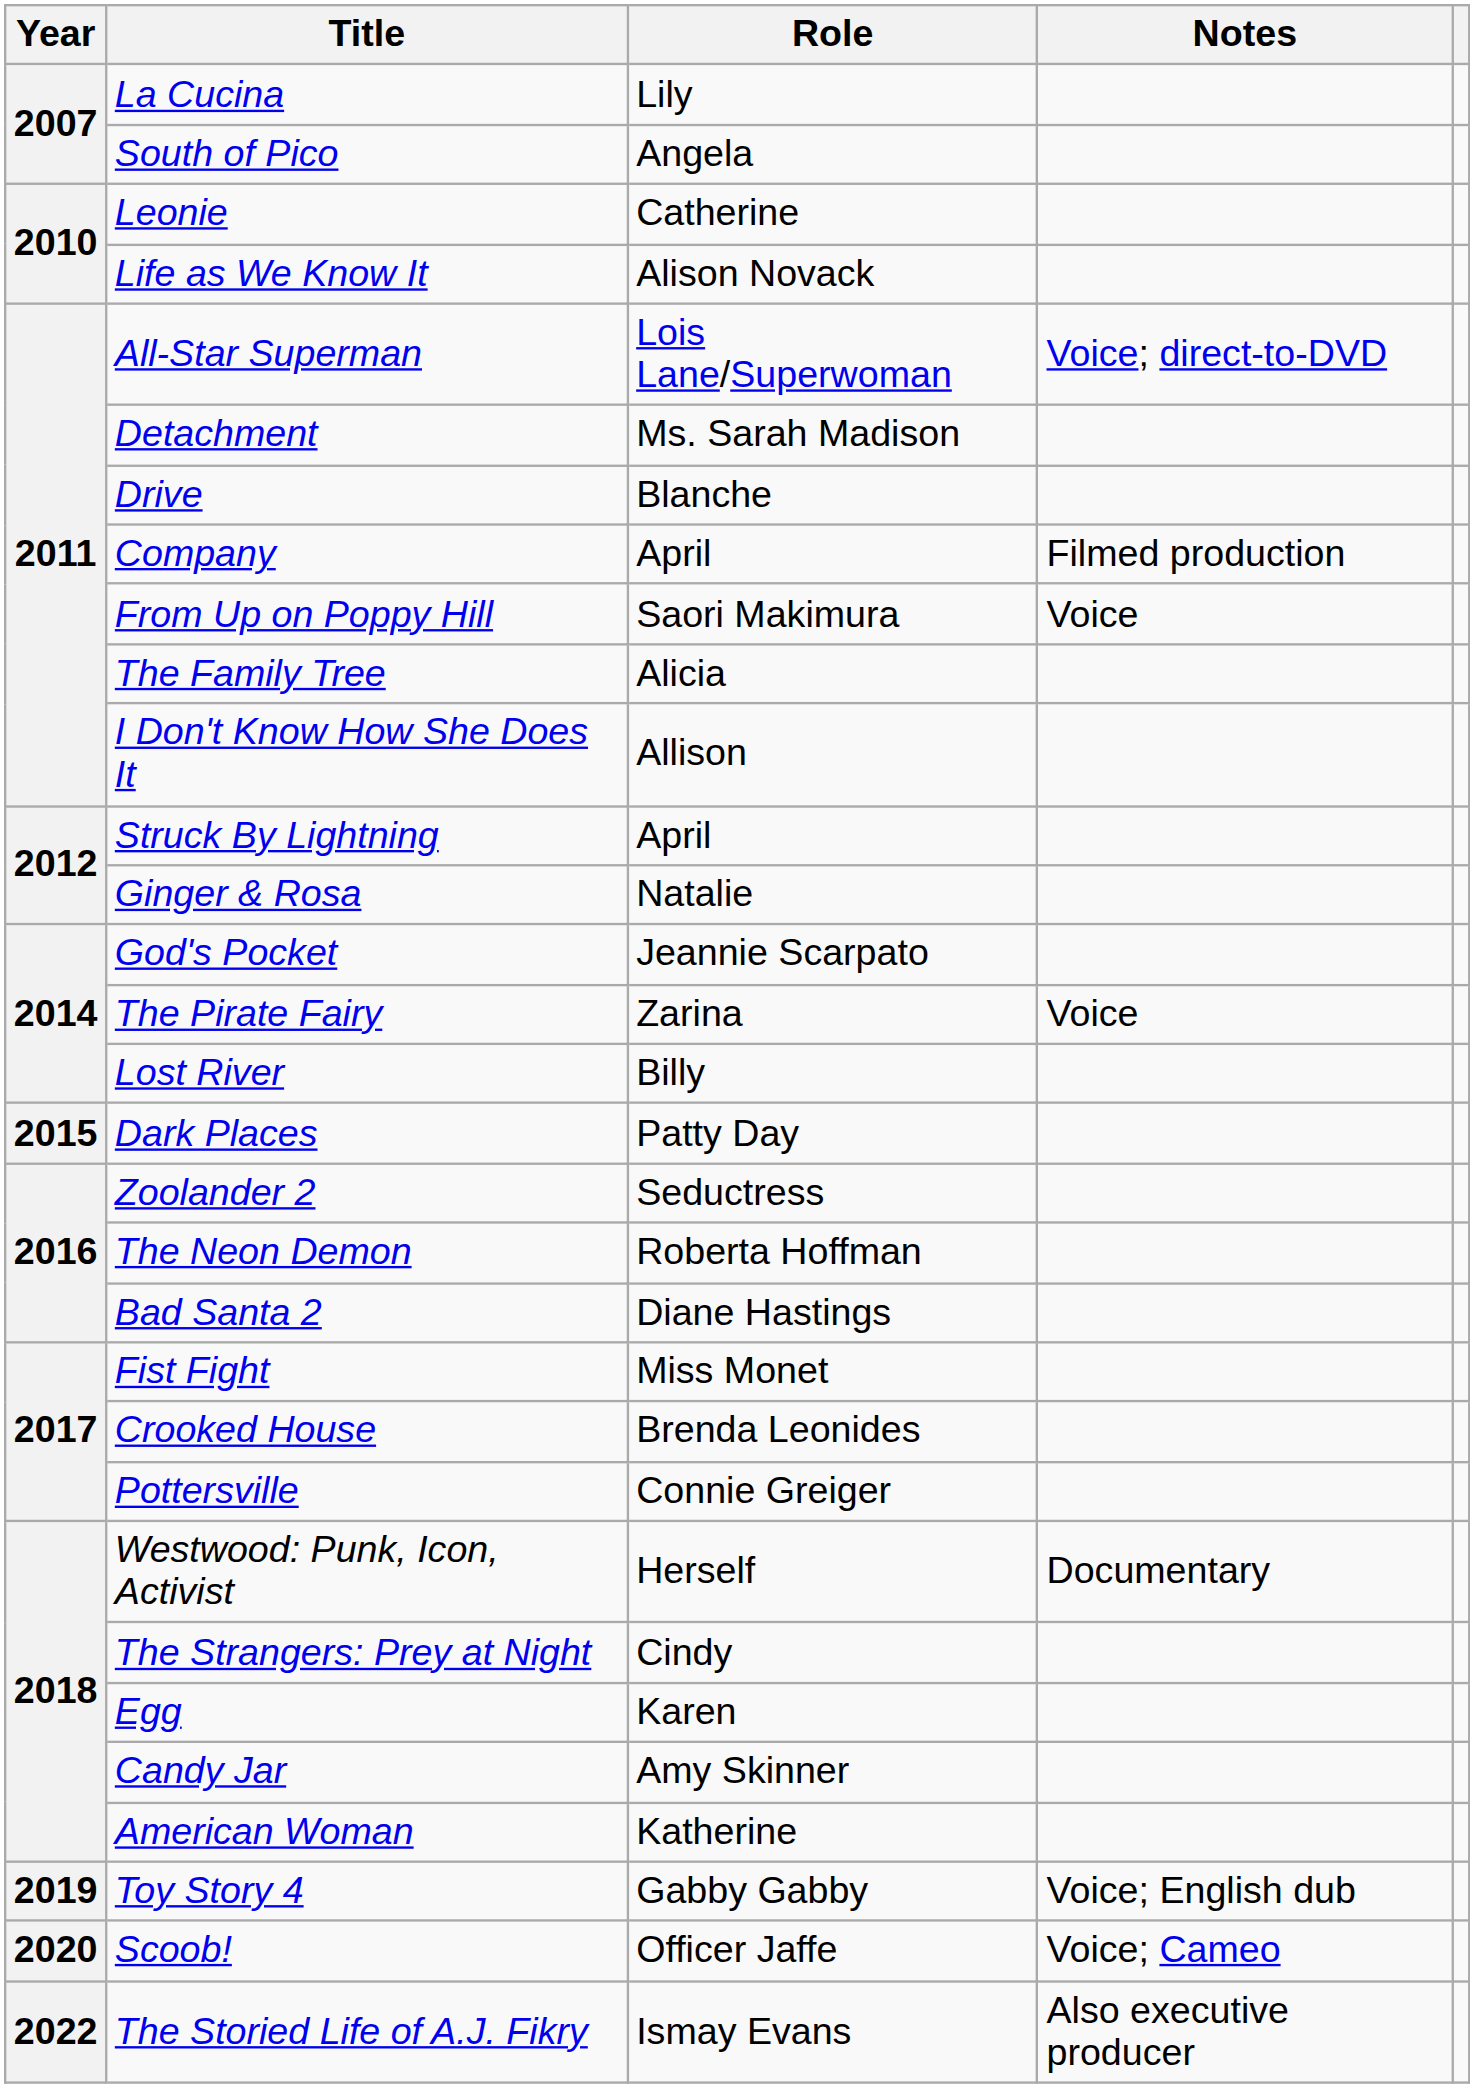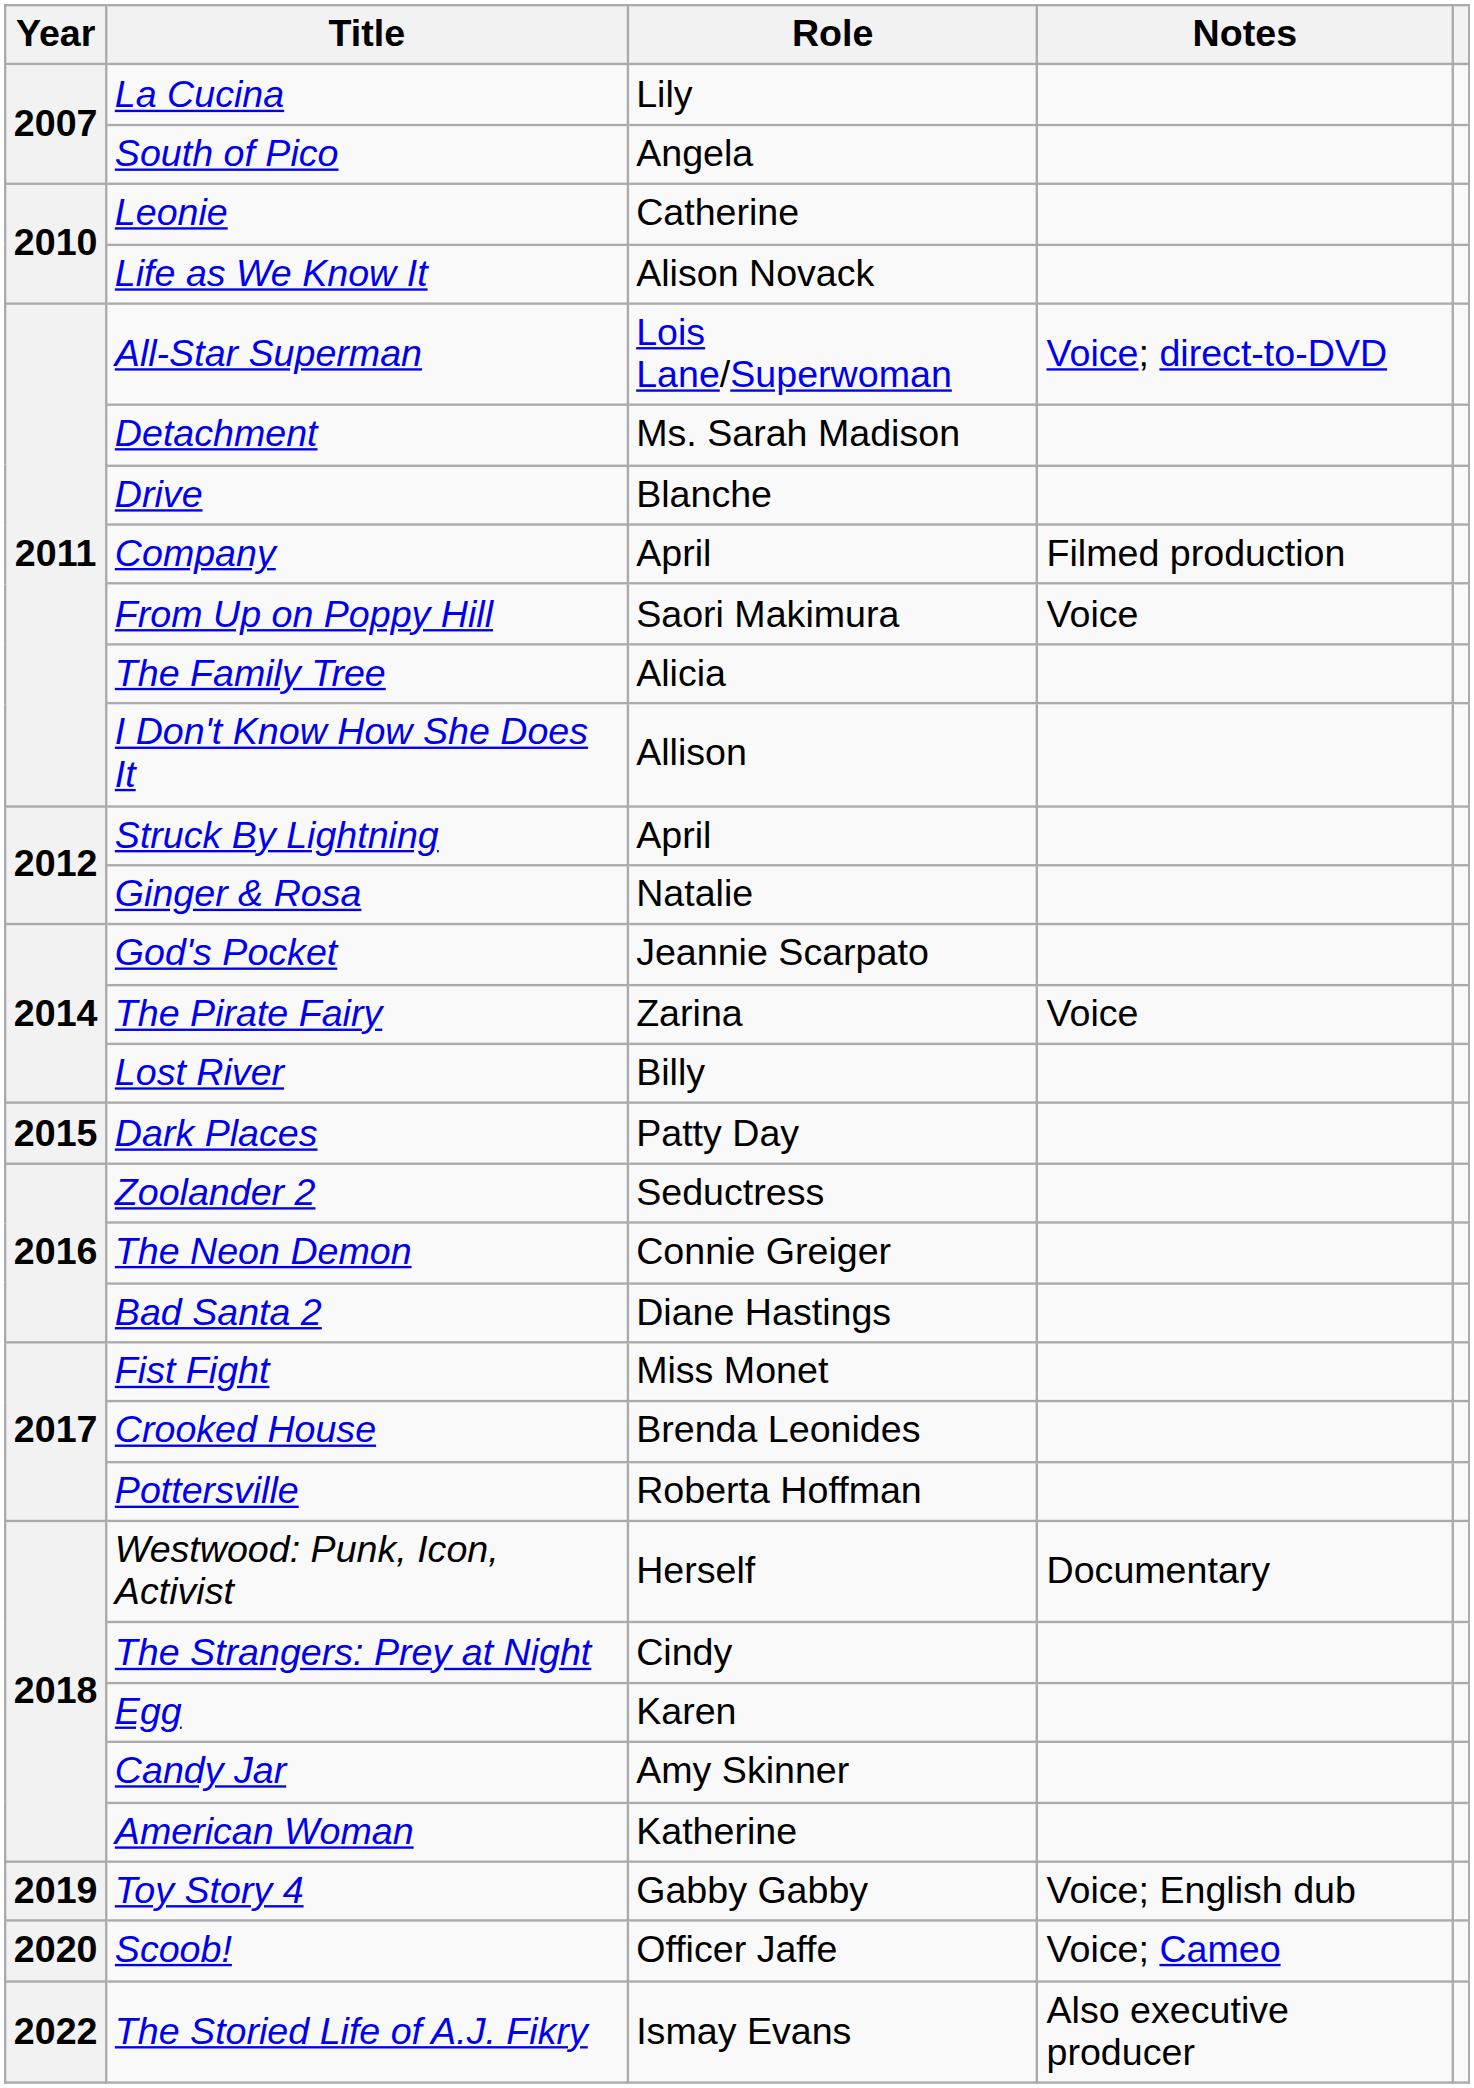 <table class="wikitable plainrowheaders sortable" style="margin-right: 0;">
 <tr>
 <th scope="col">Year</th>
 <th scope="col">Title</th>
 <th scope="col">Role</th>
 <th scope="col" class="unsortable">Notes</th>
 <th scope="col" class="unsortable"></th>
 </tr>
 <tr>
 <th rowspan="2" scope="row">2007</th>
 <td><em><a href='#'>La Cucina</a></em></td>
 <td>Lily</td>
 <td></td>
 <td align=center></td>
 </tr>
 <tr>
 <td><em><a href='#'>South of Pico</a></em></td>
 <td>Angela</td>
 <td></td>
 <td align=center></td>
 </tr>
 <tr>
 <th rowspan="2" scope="row">2010</th>
 <td><em><a href='#'>Leonie</a></em></td>
 <td>Catherine</td>
 <td></td>
 <td align=center></td>
 </tr>
 <tr>
 <td><em><a href='#'>Life as We Know It</a></em></td>
 <td>Alison Novack</td>
 <td></td>
 <td align=center></td>
 </tr>
 <tr>
 <th rowspan="7" scope="row">2011</th>
 <td><em><a href='#'>All-Star Superman</a></em></td>
 <td><a href='#'>Lois Lane</a>/<a href='#'>Superwoman</a></td>
 <td><a href='#'>Voice</a>; <a href='#'>direct-to-DVD</a></td>
 <td align=center></td>
 </tr>
 <tr>
 <td><em><a href='#'>Detachment</a></em></td>
 <td>Ms. Sarah Madison</td>
 <td></td>
 <td align=center></td>
 </tr>
 <tr>
 <td><em><a href='#'>Drive</a></em></td>
 <td>Blanche</td>
 <td></td>
 <td align=center></td>
 </tr>
 <tr>
 <td><em><a href='#'>Company</a></em></td>
 <td>April</td>
 <td>Filmed production</td>
 <td align=center></td>
 </tr>
 <tr>
 <td><em><a href='#'>From Up on Poppy Hill</a></em></td>
 <td>Saori Makimura</td>
 <td>Voice</td>
 <td align=center></td>
 </tr>
 <tr>
 <td><em><a href='#'>The Family Tree</a></em></td>
 <td>Alicia</td>
 <td></td>
 <td align=center></td>
 </tr>
 <tr>
 <td><em><a href='#'>I Don't Know How She Does It</a></em></td>
 <td>Allison</td>
 <td></td>
 <td align=center></td>
 </tr>
 <tr>
 <th rowspan="2" scope="row">2012</th>
 <td><em><a href='#'>Struck By Lightning</a></em></td>
 <td>April</td>
 <td></td>
 <td align=center></td>
 </tr>
 <tr>
 <td><em><a href='#'>Ginger & Rosa</a></em></td>
 <td>Natalie</td>
 <td></td>
 <td align=center></td>
 </tr>
 <tr>
 <th rowspan="3" scope="row">2014</th>
 <td><em><a href='#'>God's Pocket</a></em></td>
 <td>Jeannie Scarpato</td>
 <td></td>
 <td align=center></td>
 </tr>
 <tr>
 <td><em><a href='#'>The Pirate Fairy</a></em></td>
 <td>Zarina</td>
 <td>Voice</td>
 <td align=center></td>
 </tr>
 <tr>
 <td><em><a href='#'>Lost River</a></em></td>
 <td>Billy</td>
 <td></td>
 <td align=center></td>
 </tr>
 <tr>
 <th scope="row">2015</th>
 <td><em><a href='#'>Dark Places</a></em></td>
 <td>Patty Day</td>
 <td></td>
 <td align=center></td>
 </tr>
 <tr>
 <th rowspan="3" scope="row">2016</th>
 <td><em><a href='#'>Zoolander 2</a></em></td>
 <td>Seductress</td>
 <td></td>
 <td align=center></td>
 </tr>
 <tr>
 <td><em><a href='#'>The Neon Demon</a></em></td>
-<td>Roberta Hoffman</td>
+<td>Connie Greiger</td>
 <td></td>
 <td align=center></td>
 </tr>
 <tr>
 <td><em><a href='#'>Bad Santa 2</a></em></td>
 <td>Diane Hastings</td>
 <td></td>
 <td align=center></td>
 </tr>
 <tr>
 <th rowspan="3" scope="row">2017</th>
 <td><em><a href='#'>Fist Fight</a></em></td>
 <td>Miss Monet</td>
 <td></td>
 <td align=center></td>
 </tr>
 <tr>
 <td><em><a href='#'>Crooked House</a></em></td>
 <td>Brenda Leonides</td>
 <td></td>
 <td align=center></td>
 </tr>
 <tr>
 <td><em><a href='#'>Pottersville</a></em></td>
-<td>Connie Greiger</td>
+<td>Roberta Hoffman</td>
 <td></td>
 <td align=center></td>
 </tr>
 <tr>
 <th rowspan="5" scope="row">2018</th>
 <td><em>Westwood: Punk, Icon, Activist</em></td>
 <td>Herself</td>
 <td>Documentary</td>
 <td align=center></td>
 </tr>
 <tr>
 <td><em><a href='#'>The Strangers: Prey at Night</a></em></td>
 <td>Cindy</td>
 <td></td>
 <td align=center></td>
 </tr>
 <tr>
 <td><em><a href='#'>Egg</a></em></td>
 <td>Karen</td>
 <td></td>
 <td align=center></td>
 </tr>
 <tr>
 <td><em><a href='#'>Candy Jar</a></em></td>
 <td>Amy Skinner</td>
 <td></td>
 <td align=center></td>
 </tr>
 <tr>
 <td><em><a href='#'>American Woman</a></em></td>
 <td>Katherine</td>
 <td></td>
 <td align=center></td>
 </tr>
 <tr>
 <th scope="row">2019</th>
 <td><em><a href='#'>Toy Story 4</a></em></td>
 <td>Gabby Gabby</td>
 <td>Voice; English dub</td>
 <td align=center></td>
 </tr>
 <tr>
 <th scope="row">2020</th>
 <td><em><a href='#'>Scoob!</a></em></td>
 <td>Officer Jaffe</td>
 <td>Voice; <a href='#'>Cameo</a></td>
 <td align=center></td>
 </tr>
 <tr>
 <th scope="row">2022</th>
 <td><em><a href='#'>The Storied Life of A.J. Fikry</a></em></td>
 <td>Ismay Evans</td>
 <td>Also executive producer</td>
 <td align=center></td>
 </tr>
 </table>
